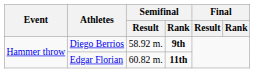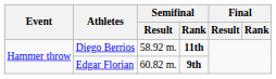 <table class="wikitable" border="1" style="font-size:90%">
 <tr>
 <th rowspan=2>Event</th>
 <th rowspan=2>Athletes</th>
 <th colspan=2>Semifinal</th>
 <th colspan=2>Final</th>
 </tr>
 <tr>
 <th>Result</th>
 <th>Rank</th>
 <th>Result</th>
 <th>Rank</th>
 </tr>
 <tr>
 <td rowspan=2><a href='#'>Hammer throw</a></td>
 <td><a href='#'>Diego Berrios</a></td>
 <td align=center>58.92 m.</td>
-<td align=center><strong>9th</strong></td>
+<td align=center><strong>11th</strong></td>
 </tr>
 <tr>
 <td><a href='#'>Edgar Florian</a></td>
 <td align=center>60.82 m.</td>
-<td align=center><strong>11th</strong></td>
+<td align=center><strong>9th</strong></td>
 </tr>
 </table>
